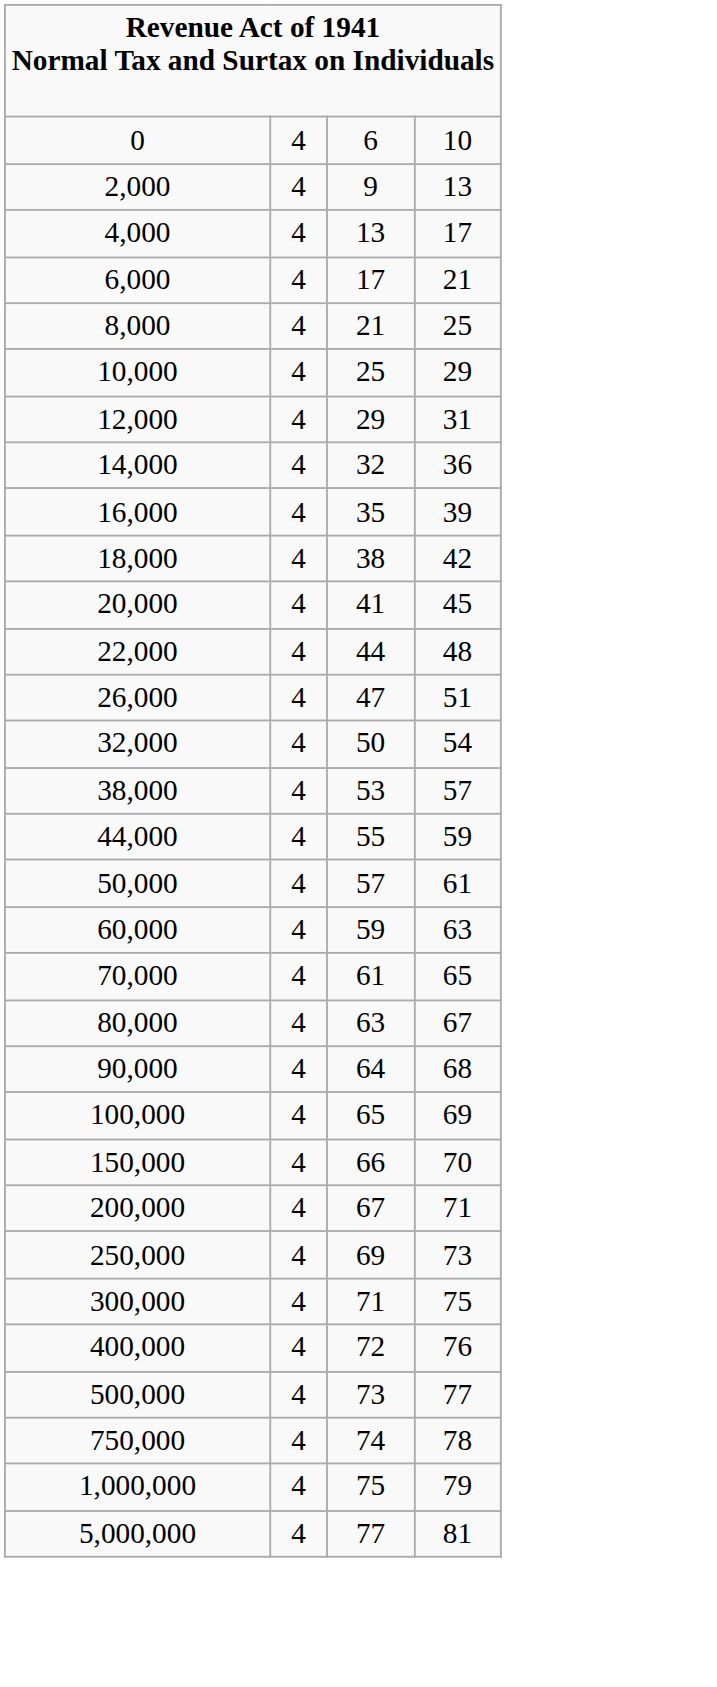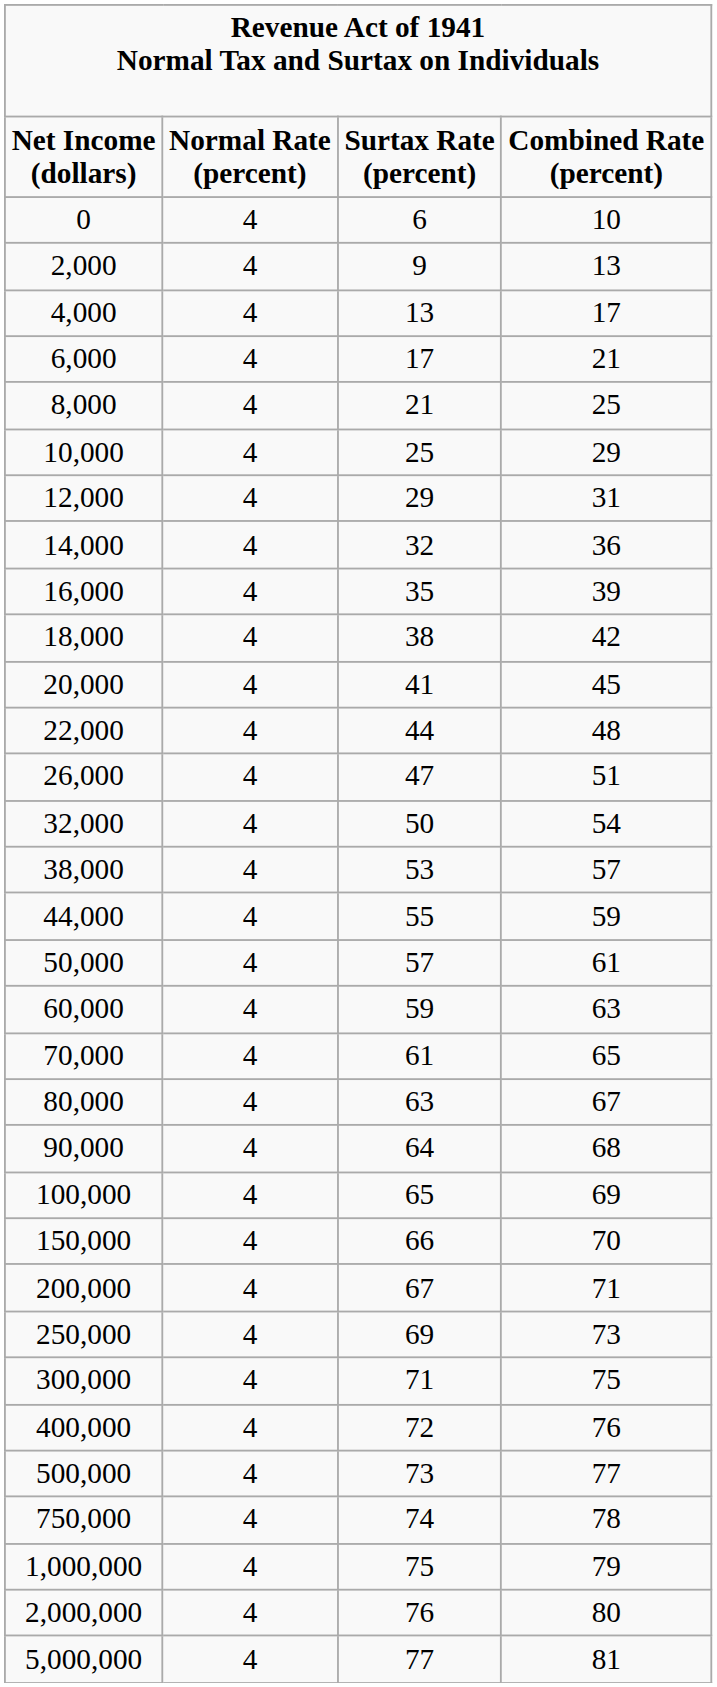 <table class="wikitable" style="text-align:center;">
 <tr>
 <td colspan="4"><strong>Revenue Act of 1941<br>Normal Tax and Surtax on Individuals</strong><br><br> </td>
+</tr>
+<tr>
+<td><strong>Net Income<br>(dollars)</strong></td>
+<td><strong>Normal Rate<br>(percent)</strong></td>
+<td><strong>Surtax Rate<br>(percent)</strong></td>
+<td><strong>Combined Rate<br>(percent)</strong></td>
 </tr>
 <tr>
 <td>0</td>
 <td>4</td>
 <td>6</td>
 <td>10</td>
 </tr>
 <tr>
 <td>2,000</td>
 <td>4</td>
 <td>9</td>
 <td>13</td>
 </tr>
 <tr>
 <td>4,000</td>
 <td>4</td>
 <td>13</td>
 <td>17</td>
 </tr>
 <tr>
 <td>6,000</td>
 <td>4</td>
 <td>17</td>
 <td>21</td>
 </tr>
 <tr>
 <td>8,000</td>
 <td>4</td>
 <td>21</td>
 <td>25</td>
 </tr>
 <tr>
 <td>10,000</td>
 <td>4</td>
 <td>25</td>
 <td>29</td>
 </tr>
 <tr>
 <td>12,000</td>
 <td>4</td>
 <td>29</td>
 <td>31</td>
 </tr>
 <tr>
 <td>14,000</td>
 <td>4</td>
 <td>32</td>
 <td>36</td>
 </tr>
 <tr>
 <td>16,000</td>
 <td>4</td>
 <td>35</td>
 <td>39</td>
 </tr>
 <tr>
 <td>18,000</td>
 <td>4</td>
 <td>38</td>
 <td>42</td>
 </tr>
 <tr>
 <td>20,000</td>
 <td>4</td>
 <td>41</td>
 <td>45</td>
 </tr>
 <tr>
 <td>22,000</td>
 <td>4</td>
 <td>44</td>
 <td>48</td>
 </tr>
 <tr>
 <td>26,000</td>
 <td>4</td>
 <td>47</td>
 <td>51</td>
 </tr>
 <tr>
 <td>32,000</td>
 <td>4</td>
 <td>50</td>
 <td>54</td>
 </tr>
 <tr>
 <td>38,000</td>
 <td>4</td>
 <td>53</td>
 <td>57</td>
 </tr>
 <tr>
 <td>44,000</td>
 <td>4</td>
 <td>55</td>
 <td>59</td>
 </tr>
 <tr>
 <td>50,000</td>
 <td>4</td>
 <td>57</td>
 <td>61</td>
 </tr>
 <tr>
 <td>60,000</td>
 <td>4</td>
 <td>59</td>
 <td>63</td>
 </tr>
 <tr>
 <td>70,000</td>
 <td>4</td>
 <td>61</td>
 <td>65</td>
 </tr>
 <tr>
 <td>80,000</td>
 <td>4</td>
 <td>63</td>
 <td>67</td>
 </tr>
 <tr>
 <td>90,000</td>
 <td>4</td>
 <td>64</td>
 <td>68</td>
 </tr>
 <tr>
 <td>100,000</td>
 <td>4</td>
 <td>65</td>
 <td>69</td>
 </tr>
 <tr>
 <td>150,000</td>
 <td>4</td>
 <td>66</td>
 <td>70</td>
 </tr>
 <tr>
 <td>200,000</td>
 <td>4</td>
 <td>67</td>
 <td>71</td>
 </tr>
 <tr>
 <td>250,000</td>
 <td>4</td>
 <td>69</td>
 <td>73</td>
 </tr>
 <tr>
 <td>300,000</td>
 <td>4</td>
 <td>71</td>
 <td>75</td>
 </tr>
 <tr>
 <td>400,000</td>
 <td>4</td>
 <td>72</td>
 <td>76</td>
 </tr>
 <tr>
 <td>500,000</td>
 <td>4</td>
 <td>73</td>
 <td>77</td>
 </tr>
 <tr>
 <td>750,000</td>
 <td>4</td>
 <td>74</td>
 <td>78</td>
 </tr>
 <tr>
 <td>1,000,000</td>
 <td>4</td>
 <td>75</td>
 <td>79</td>
 </tr>
 <tr>
+<td>2,000,000</td>
+<td>4</td>
+<td>76</td>
+<td>80</td>
+</tr>
+<tr>
 <td>5,000,000</td>
 <td>4</td>
 <td>77</td>
 <td>81</td>
 </tr>
 </table>
